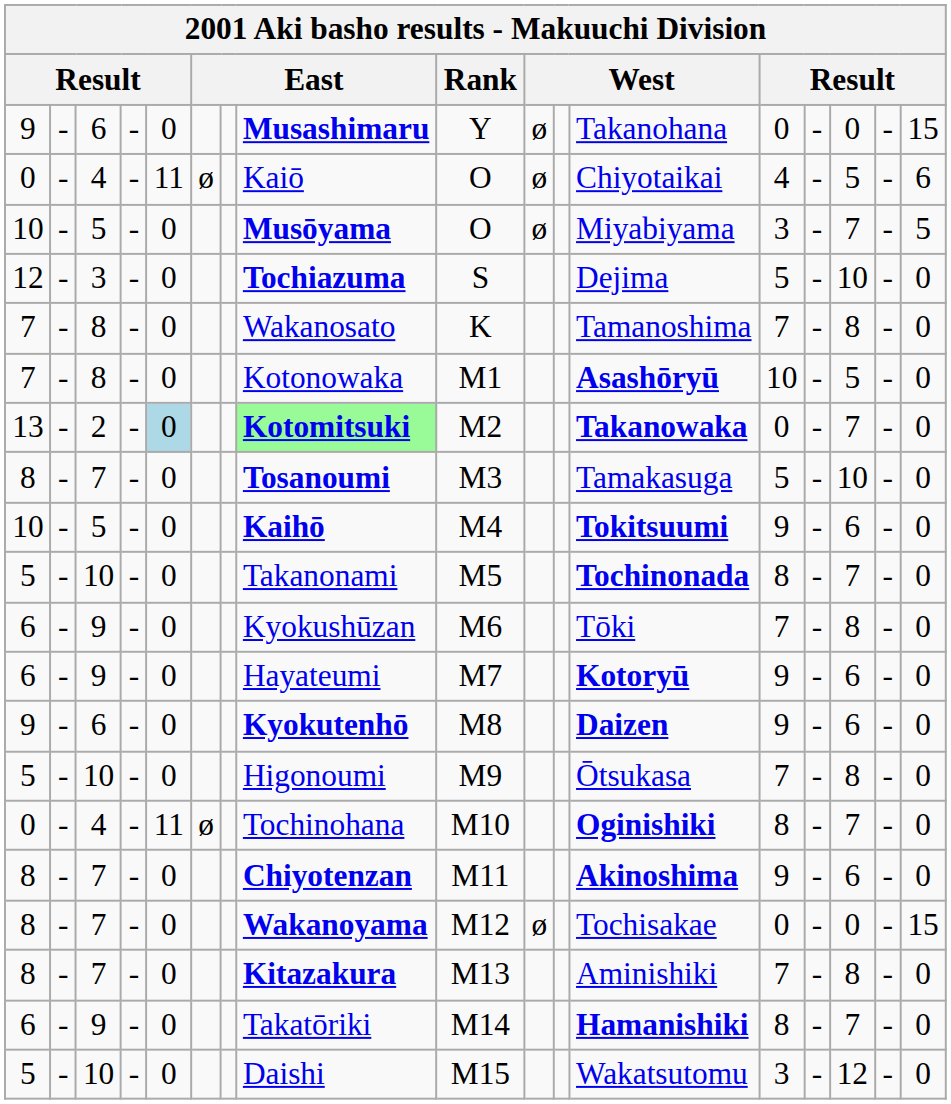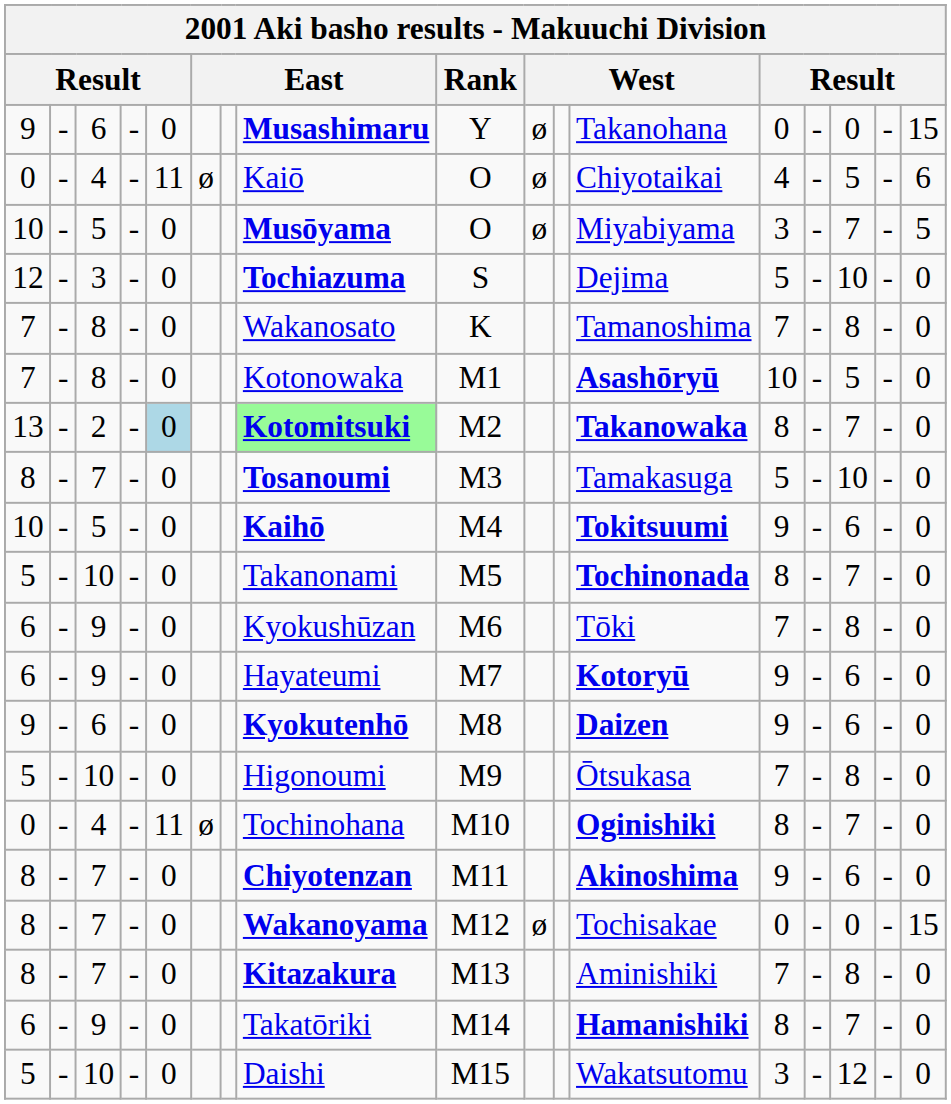 <table class="wikitable">
 <tr>
 <th colspan="17">2001 Aki basho results - Makuuchi Division</th>
 </tr>
 <tr>
 <th colspan="5">Result</th>
 <th colspan="3">East</th>
 <th>Rank</th>
 <th colspan="3">West</th>
 <th colspan="5">Result</th>
 </tr>
 <tr>
 <td align=center>9</td>
 <td align=center>-</td>
 <td align=center>6</td>
 <td align=center>-</td>
 <td align=center>0</td>
 <td align=center></td>
 <td align=center></td>
 <td><strong><a href='#'>Musashimaru</a></strong></td>
 <td align=center>Y</td>
 <td align=center>ø</td>
 <td align=center></td>
 <td><a href='#'>Takanohana</a></td>
 <td align=center>0</td>
 <td align=center>-</td>
 <td align=center>0</td>
 <td align=center>-</td>
 <td align=center>15</td>
 </tr>
 <tr>
 <td align=center>0</td>
 <td align=center>-</td>
 <td align=center>4</td>
 <td align=center>-</td>
 <td align=center>11</td>
 <td align=center>ø</td>
 <td align=center></td>
 <td><a href='#'>Kaiō</a></td>
 <td align=center>O</td>
 <td align=center>ø</td>
 <td align=center></td>
 <td><a href='#'>Chiyotaikai</a></td>
 <td align=center>4</td>
 <td align=center>-</td>
 <td align=center>5</td>
 <td align=center>-</td>
 <td align=center>6</td>
 </tr>
 <tr>
 <td align=center>10</td>
 <td align=center>-</td>
 <td align=center>5</td>
 <td align=center>-</td>
 <td align=center>0</td>
 <td align=center></td>
 <td align=center></td>
 <td><strong><a href='#'>Musōyama</a></strong></td>
 <td align=center>O</td>
 <td align=center>ø</td>
 <td align=center></td>
 <td><a href='#'>Miyabiyama</a></td>
 <td align=center>3</td>
 <td align=center>-</td>
 <td align=center>7</td>
 <td align=center>-</td>
 <td align=center>5</td>
 </tr>
 <tr>
 <td align=center>12</td>
 <td align=center>-</td>
 <td align=center>3</td>
 <td align=center>-</td>
 <td align=center>0</td>
 <td align=center></td>
 <td align=center></td>
 <td><strong><a href='#'>Tochiazuma</a></strong></td>
 <td align=center>S</td>
 <td align=center></td>
 <td align=center></td>
 <td><a href='#'>Dejima</a></td>
 <td align=center>5</td>
 <td align=center>-</td>
 <td align=center>10</td>
 <td align=center>-</td>
 <td align=center>0</td>
 </tr>
 <tr>
 <td align=center>7</td>
 <td align=center>-</td>
 <td align=center>8</td>
 <td align=center>-</td>
 <td align=center>0</td>
 <td align=center></td>
 <td align=center></td>
 <td><a href='#'>Wakanosato</a></td>
 <td align=center>K</td>
 <td align=center></td>
 <td align=center></td>
 <td><a href='#'>Tamanoshima</a></td>
 <td align=center>7</td>
 <td align=center>-</td>
 <td align=center>8</td>
 <td align=center>-</td>
 <td align=center>0</td>
 </tr>
 <tr>
 <td align=center>7</td>
 <td align=center>-</td>
 <td align=center>8</td>
 <td align=center>-</td>
 <td align=center>0</td>
 <td align=center></td>
 <td align=center></td>
 <td><a href='#'>Kotonowaka</a></td>
 <td align=center>M1</td>
 <td align=center></td>
 <td align=center></td>
 <td><strong><a href='#'>Asashōryū</a></strong></td>
 <td align=center>10</td>
 <td align=center>-</td>
 <td align=center>5</td>
 <td align=center>-</td>
 <td align=center>0</td>
 </tr>
 <tr>
 <td align=center>13</td>
 <td align=center>-</td>
 <td align=center>2</td>
 <td align=center>-</td>
 <td align=center style="background: lightblue;">0</td>
 <td align=center></td>
 <td align=center></td>
 <td style="background: PaleGreen;"><strong><a href='#'>Kotomitsuki</a></strong></td>
 <td align=center>M2</td>
 <td align=center></td>
 <td align=center></td>
 <td><strong><a href='#'>Takanowaka</a></strong></td>
-<td align=center>0</td>
+<td align=center>8</td>
 <td align=center>-</td>
 <td align=center>7</td>
 <td align=center>-</td>
 <td align=center>0</td>
 </tr>
 <tr>
 <td align=center>8</td>
 <td align=center>-</td>
 <td align=center>7</td>
 <td align=center>-</td>
 <td align=center>0</td>
 <td align=center></td>
 <td align=center></td>
 <td><strong><a href='#'>Tosanoumi</a></strong></td>
 <td align=center>M3</td>
 <td align=center></td>
 <td align=center></td>
 <td><a href='#'>Tamakasuga</a></td>
 <td align=center>5</td>
 <td align=center>-</td>
 <td align=center>10</td>
 <td align=center>-</td>
 <td align=center>0</td>
 </tr>
 <tr>
 <td align=center>10</td>
 <td align=center>-</td>
 <td align=center>5</td>
 <td align=center>-</td>
 <td align=center>0</td>
 <td align=center></td>
 <td align=center></td>
 <td><strong><a href='#'>Kaihō</a></strong></td>
 <td align=center>M4</td>
 <td align=center></td>
 <td align=center></td>
 <td><strong><a href='#'>Tokitsuumi</a></strong></td>
 <td align=center>9</td>
 <td align=center>-</td>
 <td align=center>6</td>
 <td align=center>-</td>
 <td align=center>0</td>
 </tr>
 <tr>
 <td align=center>5</td>
 <td align=center>-</td>
 <td align=center>10</td>
 <td align=center>-</td>
 <td align=center>0</td>
 <td align=center></td>
 <td align=center></td>
 <td><a href='#'>Takanonami</a></td>
 <td align=center>M5</td>
 <td align=center></td>
 <td align=center></td>
 <td><strong><a href='#'>Tochinonada</a></strong></td>
 <td align=center>8</td>
 <td align=center>-</td>
 <td align=center>7</td>
 <td align=center>-</td>
 <td align=center>0</td>
 </tr>
 <tr>
 <td align=center>6</td>
 <td align=center>-</td>
 <td align=center>9</td>
 <td align=center>-</td>
 <td align=center>0</td>
 <td align=center></td>
 <td align=center></td>
 <td><a href='#'>Kyokushūzan</a></td>
 <td align=center>M6</td>
 <td align=center></td>
 <td align=center></td>
 <td><a href='#'>Tōki</a></td>
 <td align=center>7</td>
 <td align=center>-</td>
 <td align=center>8</td>
 <td align=center>-</td>
 <td align=center>0</td>
 </tr>
 <tr>
 <td align=center>6</td>
 <td align=center>-</td>
 <td align=center>9</td>
 <td align=center>-</td>
 <td align=center>0</td>
 <td align=center></td>
 <td align=center></td>
 <td><a href='#'>Hayateumi</a></td>
 <td align=center>M7</td>
 <td align=center></td>
 <td align=center></td>
 <td><strong><a href='#'>Kotoryū</a></strong></td>
 <td align=center>9</td>
 <td align=center>-</td>
 <td align=center>6</td>
 <td align=center>-</td>
 <td align=center>0</td>
 </tr>
 <tr>
 <td align=center>9</td>
 <td align=center>-</td>
 <td align=center>6</td>
 <td align=center>-</td>
 <td align=center>0</td>
 <td align=center></td>
 <td align=center></td>
 <td><strong><a href='#'>Kyokutenhō</a></strong></td>
 <td align=center>M8</td>
 <td align=center></td>
 <td align=center></td>
 <td><strong><a href='#'>Daizen</a></strong></td>
 <td align=center>9</td>
 <td align=center>-</td>
 <td align=center>6</td>
 <td align=center>-</td>
 <td align=center>0</td>
 </tr>
 <tr>
 <td align=center>5</td>
 <td align=center>-</td>
 <td align=center>10</td>
 <td align=center>-</td>
 <td align=center>0</td>
 <td align=center></td>
 <td align=center></td>
 <td><a href='#'>Higonoumi</a></td>
 <td align=center>M9</td>
 <td align=center></td>
 <td align=center></td>
 <td><a href='#'>Ōtsukasa</a></td>
 <td align=center>7</td>
 <td align=center>-</td>
 <td align=center>8</td>
 <td align=center>-</td>
 <td align=center>0</td>
 </tr>
 <tr>
 <td align=center>0</td>
 <td align=center>-</td>
 <td align=center>4</td>
 <td align=center>-</td>
 <td align=center>11</td>
 <td align=center>ø</td>
 <td align=center></td>
 <td><a href='#'>Tochinohana</a></td>
 <td align=center>M10</td>
 <td align=center></td>
 <td align=center></td>
 <td><strong><a href='#'>Oginishiki</a></strong></td>
 <td align=center>8</td>
 <td align=center>-</td>
 <td align=center>7</td>
 <td align=center>-</td>
 <td align=center>0</td>
 </tr>
 <tr>
 <td align=center>8</td>
 <td align=center>-</td>
 <td align=center>7</td>
 <td align=center>-</td>
 <td align=center>0</td>
 <td align=center></td>
 <td align=center></td>
 <td><strong><a href='#'>Chiyotenzan</a></strong></td>
 <td align=center>M11</td>
 <td align=center></td>
 <td align=center></td>
 <td><strong><a href='#'>Akinoshima</a></strong></td>
 <td align=center>9</td>
 <td align=center>-</td>
 <td align=center>6</td>
 <td align=center>-</td>
 <td align=center>0</td>
 </tr>
 <tr>
 <td align=center>8</td>
 <td align=center>-</td>
 <td align=center>7</td>
 <td align=center>-</td>
 <td align=center>0</td>
 <td align=center></td>
 <td align=center></td>
 <td><strong><a href='#'>Wakanoyama</a></strong></td>
 <td align=center>M12</td>
 <td align=center>ø</td>
 <td align=center></td>
 <td><a href='#'>Tochisakae</a></td>
 <td align=center>0</td>
 <td align=center>-</td>
 <td align=center>0</td>
 <td align=center>-</td>
 <td align=center>15</td>
 </tr>
 <tr>
 <td align=center>8</td>
 <td align=center>-</td>
 <td align=center>7</td>
 <td align=center>-</td>
 <td align=center>0</td>
 <td align=center></td>
 <td align=center></td>
 <td><strong><a href='#'>Kitazakura</a></strong></td>
 <td align=center>M13</td>
 <td align=center></td>
 <td align=center></td>
 <td><a href='#'>Aminishiki</a></td>
 <td align=center>7</td>
 <td align=center>-</td>
 <td align=center>8</td>
 <td align=center>-</td>
 <td align=center>0</td>
 </tr>
 <tr>
 <td align=center>6</td>
 <td align=center>-</td>
 <td align=center>9</td>
 <td align=center>-</td>
 <td align=center>0</td>
 <td align=center></td>
 <td align=center></td>
 <td><a href='#'>Takatōriki</a></td>
 <td align=center>M14</td>
 <td align=center></td>
 <td align=center></td>
 <td><strong><a href='#'>Hamanishiki</a></strong></td>
 <td align=center>8</td>
 <td align=center>-</td>
 <td align=center>7</td>
 <td align=center>-</td>
 <td align=center>0</td>
 </tr>
 <tr>
 <td align=center>5</td>
 <td align=center>-</td>
 <td align=center>10</td>
 <td align=center>-</td>
 <td align=center>0</td>
 <td align=center></td>
 <td align=center></td>
 <td><a href='#'>Daishi</a></td>
 <td align=center>M15</td>
 <td align=center></td>
 <td align=center></td>
 <td><a href='#'>Wakatsutomu</a></td>
 <td align=center>3</td>
 <td align=center>-</td>
 <td align=center>12</td>
 <td align=center>-</td>
 <td align=center>0</td>
 </tr>
 </table>
